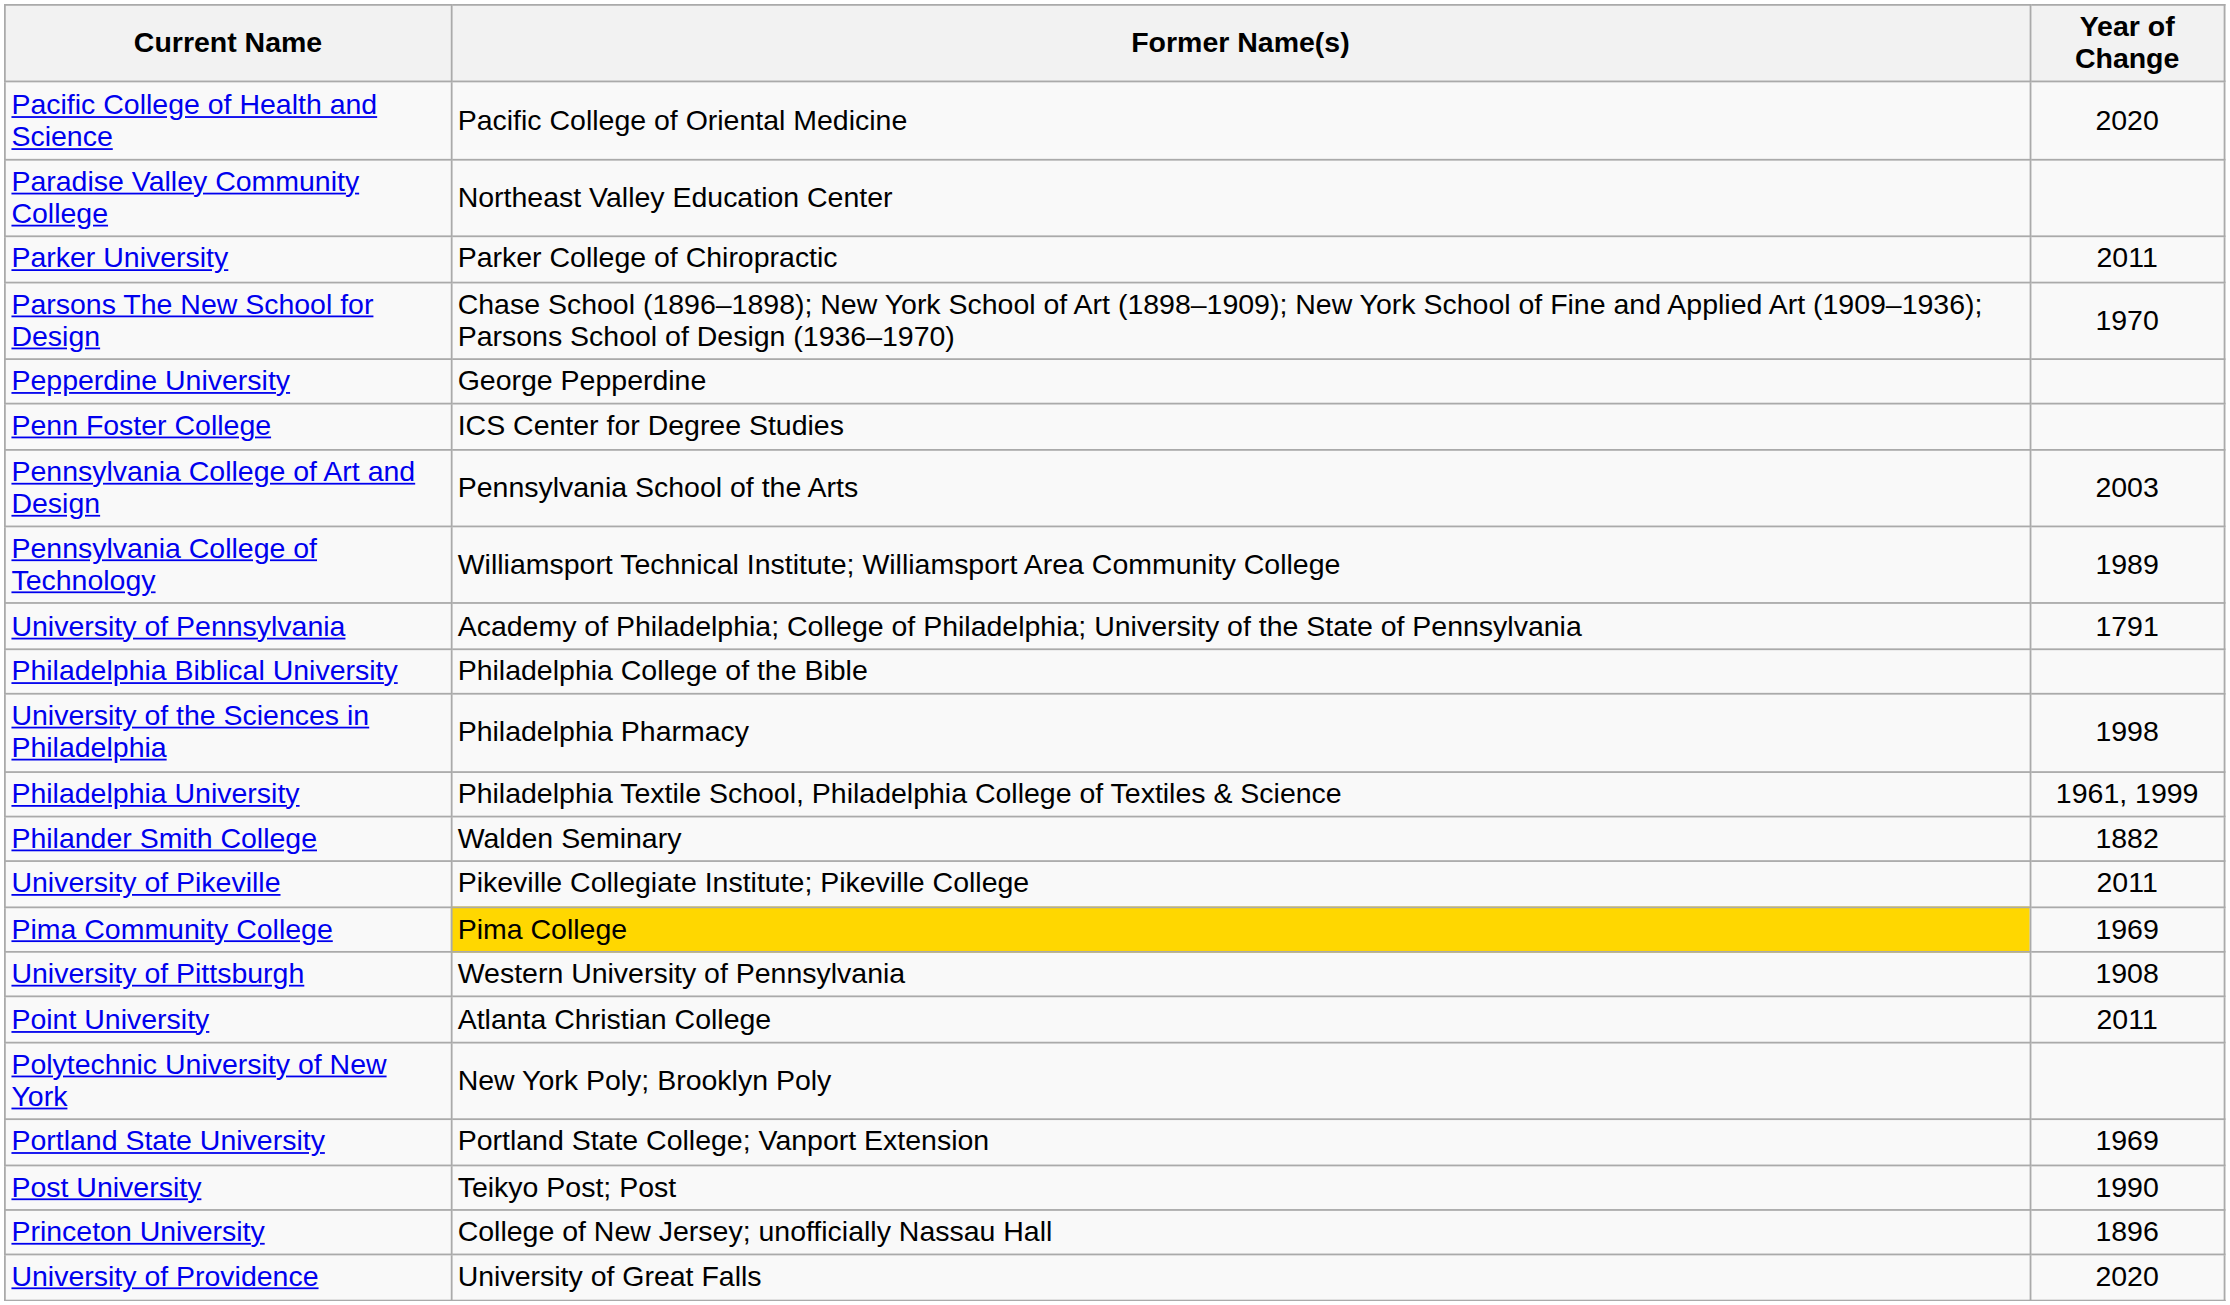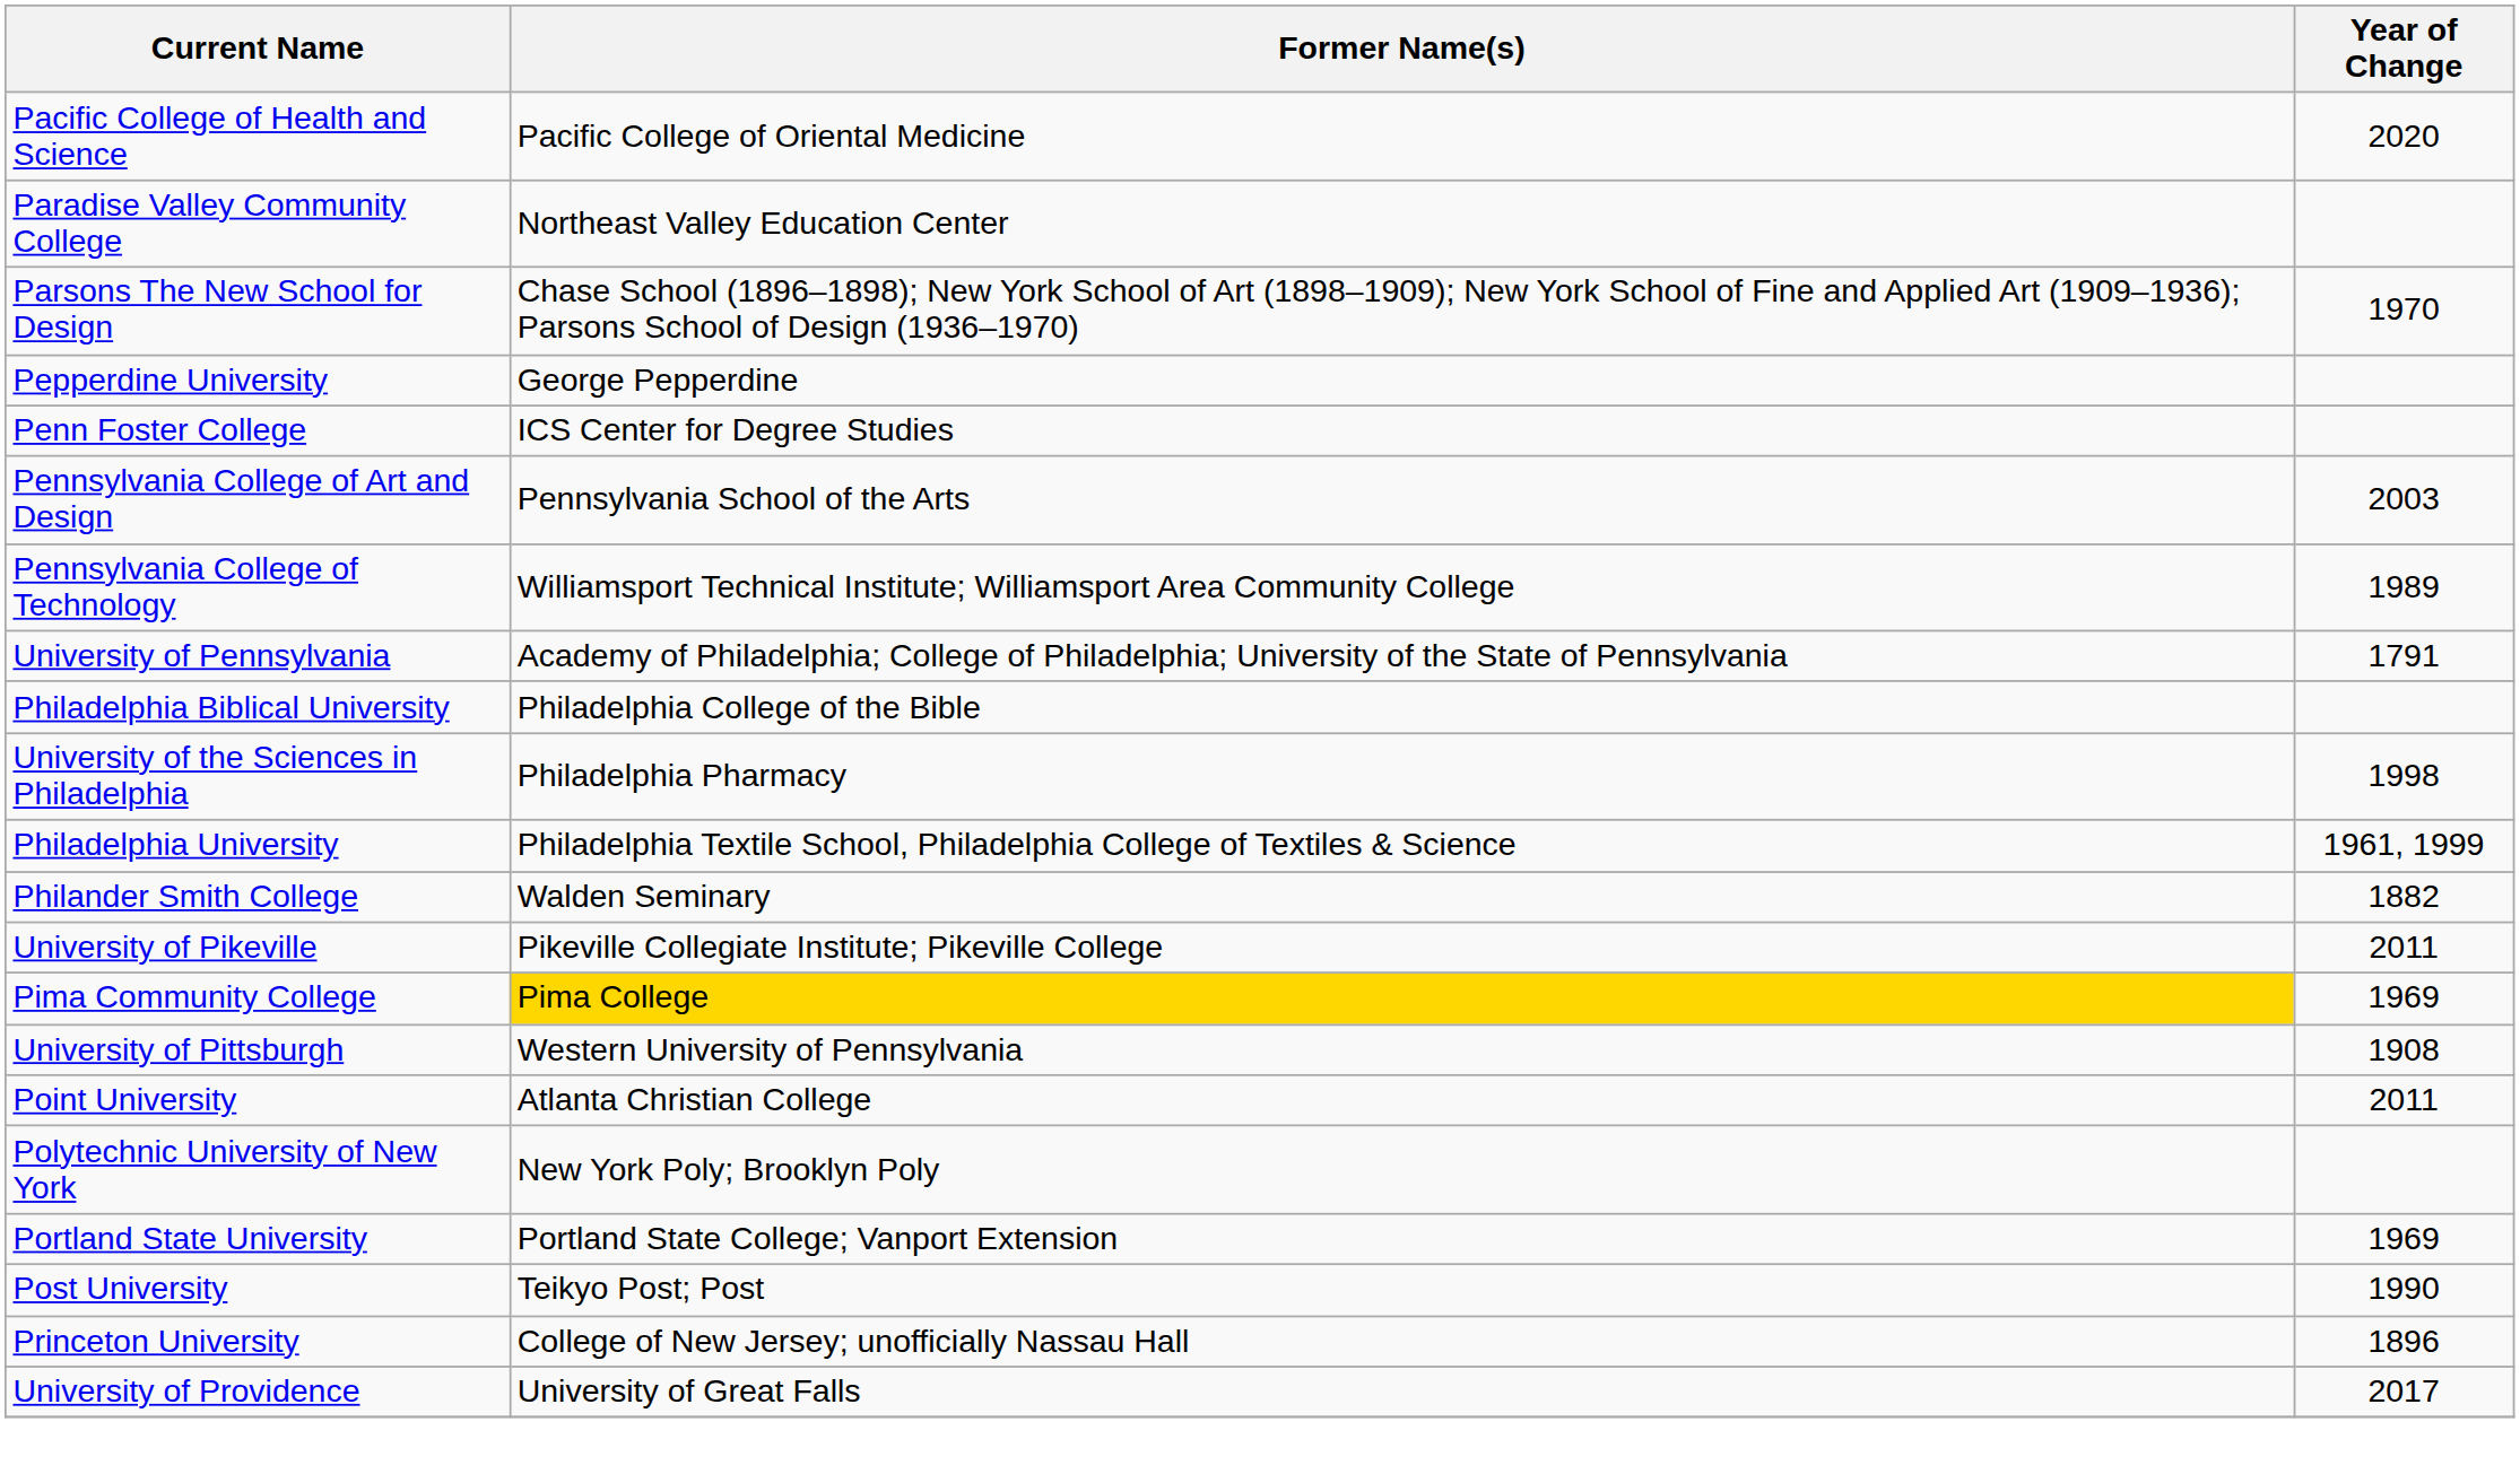 <table class="wikitable sortable">
 <tr>
 <th>Current Name</th>
 <th>Former Name(s)</th>
 <th>Year of Change</th>
 </tr>
 <tr>
 <td><a href='#'>Pacific College of Health and Science</a></td>
 <td>Pacific College of Oriental Medicine</td>
 <td align="center">2020</td>
 </tr>
 <tr>
 <td><a href='#'>Paradise Valley Community College</a></td>
 <td>Northeast Valley Education Center</td>
 <td></td>
-</tr>
-<tr>
-<td><a href='#'>Parker University</a></td>
-<td>Parker College of Chiropractic</td>
-<td align="center">2011</td>
 </tr>
 <tr>
 <td><a href='#'>Parsons The New School for Design</a></td>
 <td>Chase School (1896–1898); New York School of Art (1898–1909); New York School of Fine and Applied Art (1909–1936); Parsons School of Design (1936–1970)</td>
 <td align="center">1970</td>
 </tr>
 <tr>
 <td><a href='#'>Pepperdine University</a></td>
 <td>George Pepperdine</td>
 <td align="center"></td>
 </tr>
 <tr>
 <td><a href='#'>Penn Foster College</a></td>
 <td>ICS Center for Degree Studies</td>
 <td align="center"></td>
 </tr>
 <tr>
 <td><a href='#'>Pennsylvania College of Art and Design</a></td>
 <td>Pennsylvania School of the Arts</td>
 <td align="center">2003</td>
 </tr>
 <tr>
 <td><a href='#'>Pennsylvania College of Technology</a></td>
 <td>Williamsport Technical Institute; Williamsport Area Community College</td>
 <td align="center">1989</td>
 </tr>
 <tr>
 <td><a href='#'>University of Pennsylvania</a></td>
 <td>Academy of Philadelphia; College of Philadelphia; University of the State of Pennsylvania</td>
 <td align="center">1791</td>
 </tr>
 <tr>
 <td><a href='#'>Philadelphia Biblical University</a></td>
 <td>Philadelphia College of the Bible</td>
 </tr>
 <tr>
 <td><a href='#'>University of the Sciences in Philadelphia</a></td>
 <td>Philadelphia Pharmacy</td>
 <td align="center">1998</td>
 </tr>
 <tr>
 <td><a href='#'>Philadelphia University</a></td>
 <td>Philadelphia Textile School, Philadelphia College of Textiles & Science</td>
 <td align="center">1961, 1999</td>
 </tr>
 <tr>
 <td><a href='#'>Philander Smith College</a></td>
 <td>Walden Seminary</td>
 <td align="center">1882</td>
 </tr>
 <tr>
 <td><a href='#'>University of Pikeville</a></td>
 <td>Pikeville Collegiate Institute; Pikeville College</td>
 <td align="center">2011</td>
 </tr>
 <tr>
 <td><a href='#'>Pima Community College</a></td>
 <td style="background: gold;">Pima College</td>
 <td align="center">1969</td>
 </tr>
 <tr>
 <td><a href='#'>University of Pittsburgh</a></td>
 <td>Western University of Pennsylvania</td>
 <td align="center">1908</td>
 </tr>
 <tr>
 <td><a href='#'>Point University</a></td>
 <td>Atlanta Christian College</td>
 <td align="center">2011</td>
 </tr>
 <tr>
 <td><a href='#'>Polytechnic University of New York</a></td>
 <td>New York Poly; Brooklyn Poly</td>
 <td align="center"></td>
 </tr>
 <tr>
 <td><a href='#'>Portland State University</a></td>
 <td>Portland State College; Vanport Extension</td>
 <td align="center">1969</td>
 </tr>
 <tr>
 <td><a href='#'>Post University</a></td>
 <td>Teikyo Post; Post</td>
 <td align="center">1990</td>
 </tr>
 <tr>
 <td><a href='#'>Princeton University</a></td>
 <td>College of New Jersey; unofficially Nassau Hall</td>
 <td align="center">1896</td>
 </tr>
 <tr>
 <td><a href='#'>University of Providence</a></td>
 <td>University of Great Falls</td>
-<td align="center">2020</td>
+<td align="center">2017</td>
 </tr>
 <tr>
 </tr>
 </table>
